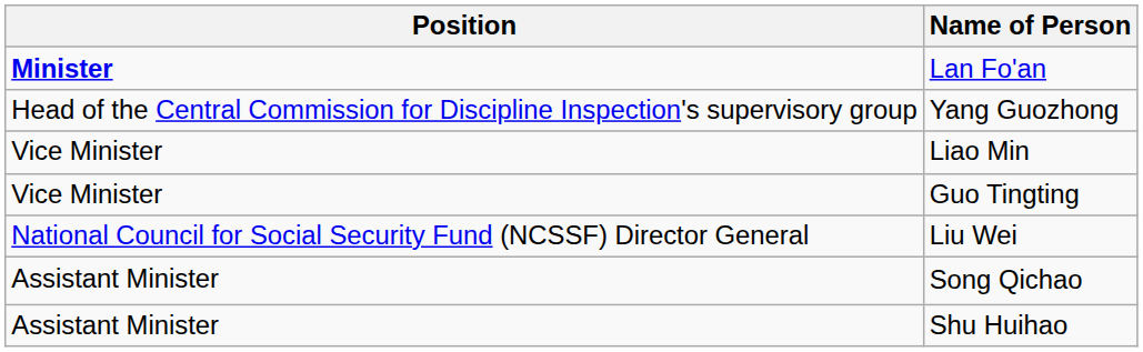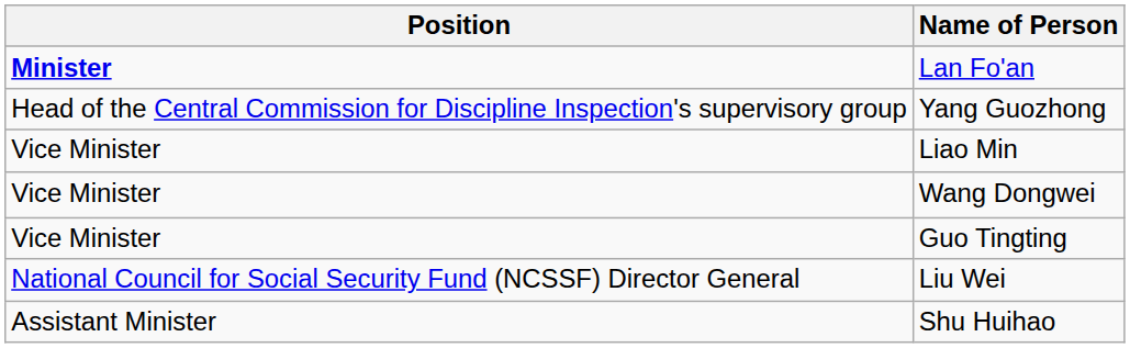 <table class="wikitable">
 <tr>
 <th>Position</th>
 <th>Name of Person</th>
 </tr>
 <tr>
 <td><strong><a href='#'>Minister</a></strong></td>
 <td><a href='#'>Lan Fo'an</a></td>
 </tr>
 <tr>
 <td>Head of the <a href='#'>Central Commission for Discipline Inspection</a>'s supervisory group</td>
 <td>Yang Guozhong</td>
 </tr>
 <tr>
 <td>Vice Minister</td>
 <td>Liao Min</td>
 </tr>
 <tr>
+<td>Vice Minister　</td>
+<td>Wang Dongwei</td>
+</tr>
+<tr>
 <td>Vice Minister</td>
 <td>Guo Tingting</td>
 </tr>
 <tr>
 <td><a href='#'>National Council for Social Security Fund</a> (NCSSF) Director General</td>
 <td>Liu Wei</td>
 </tr>
 <tr>
-<td>Assistant Minister　</td>
-<td>Song Qichao</td>
-</tr>
-<tr>
 <td>Assistant Minister</td>
 <td>Shu Huihao</td>
 </tr>
 </table>
